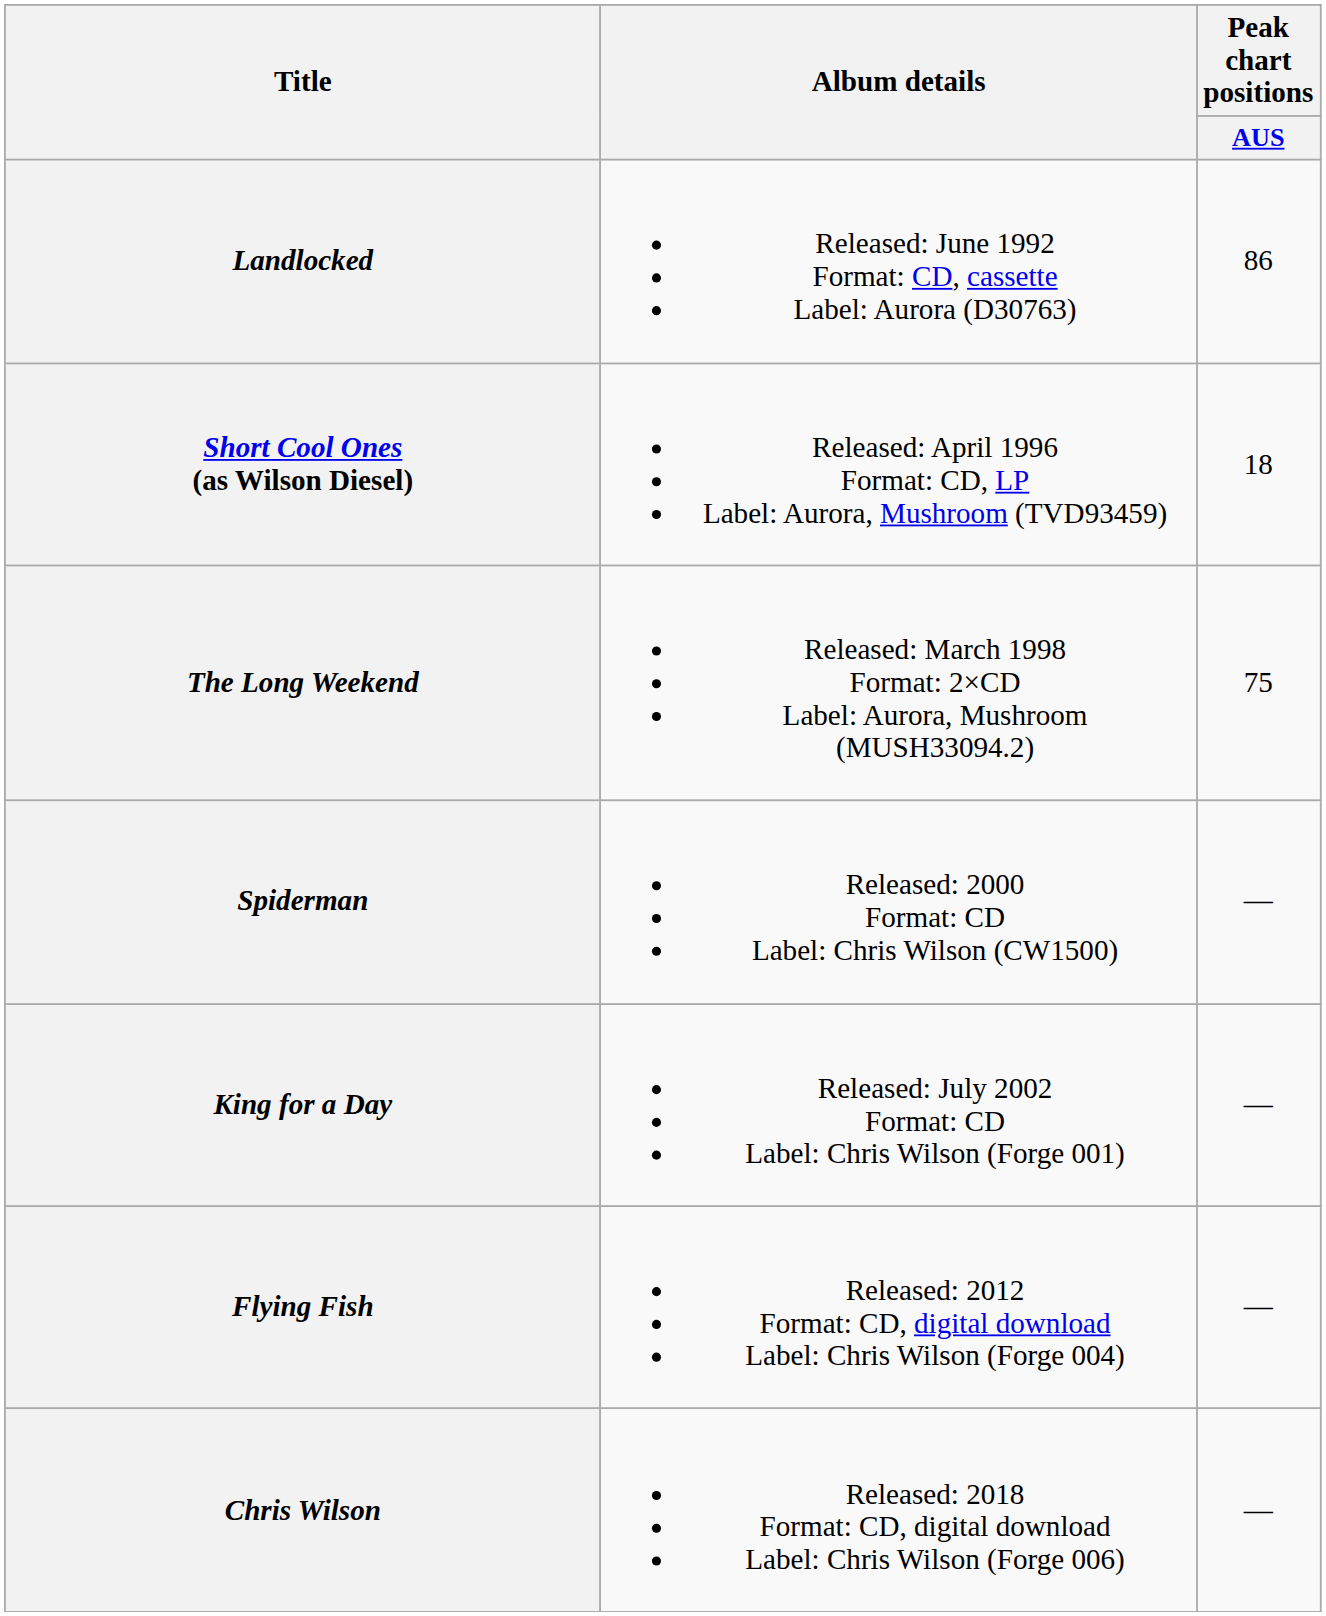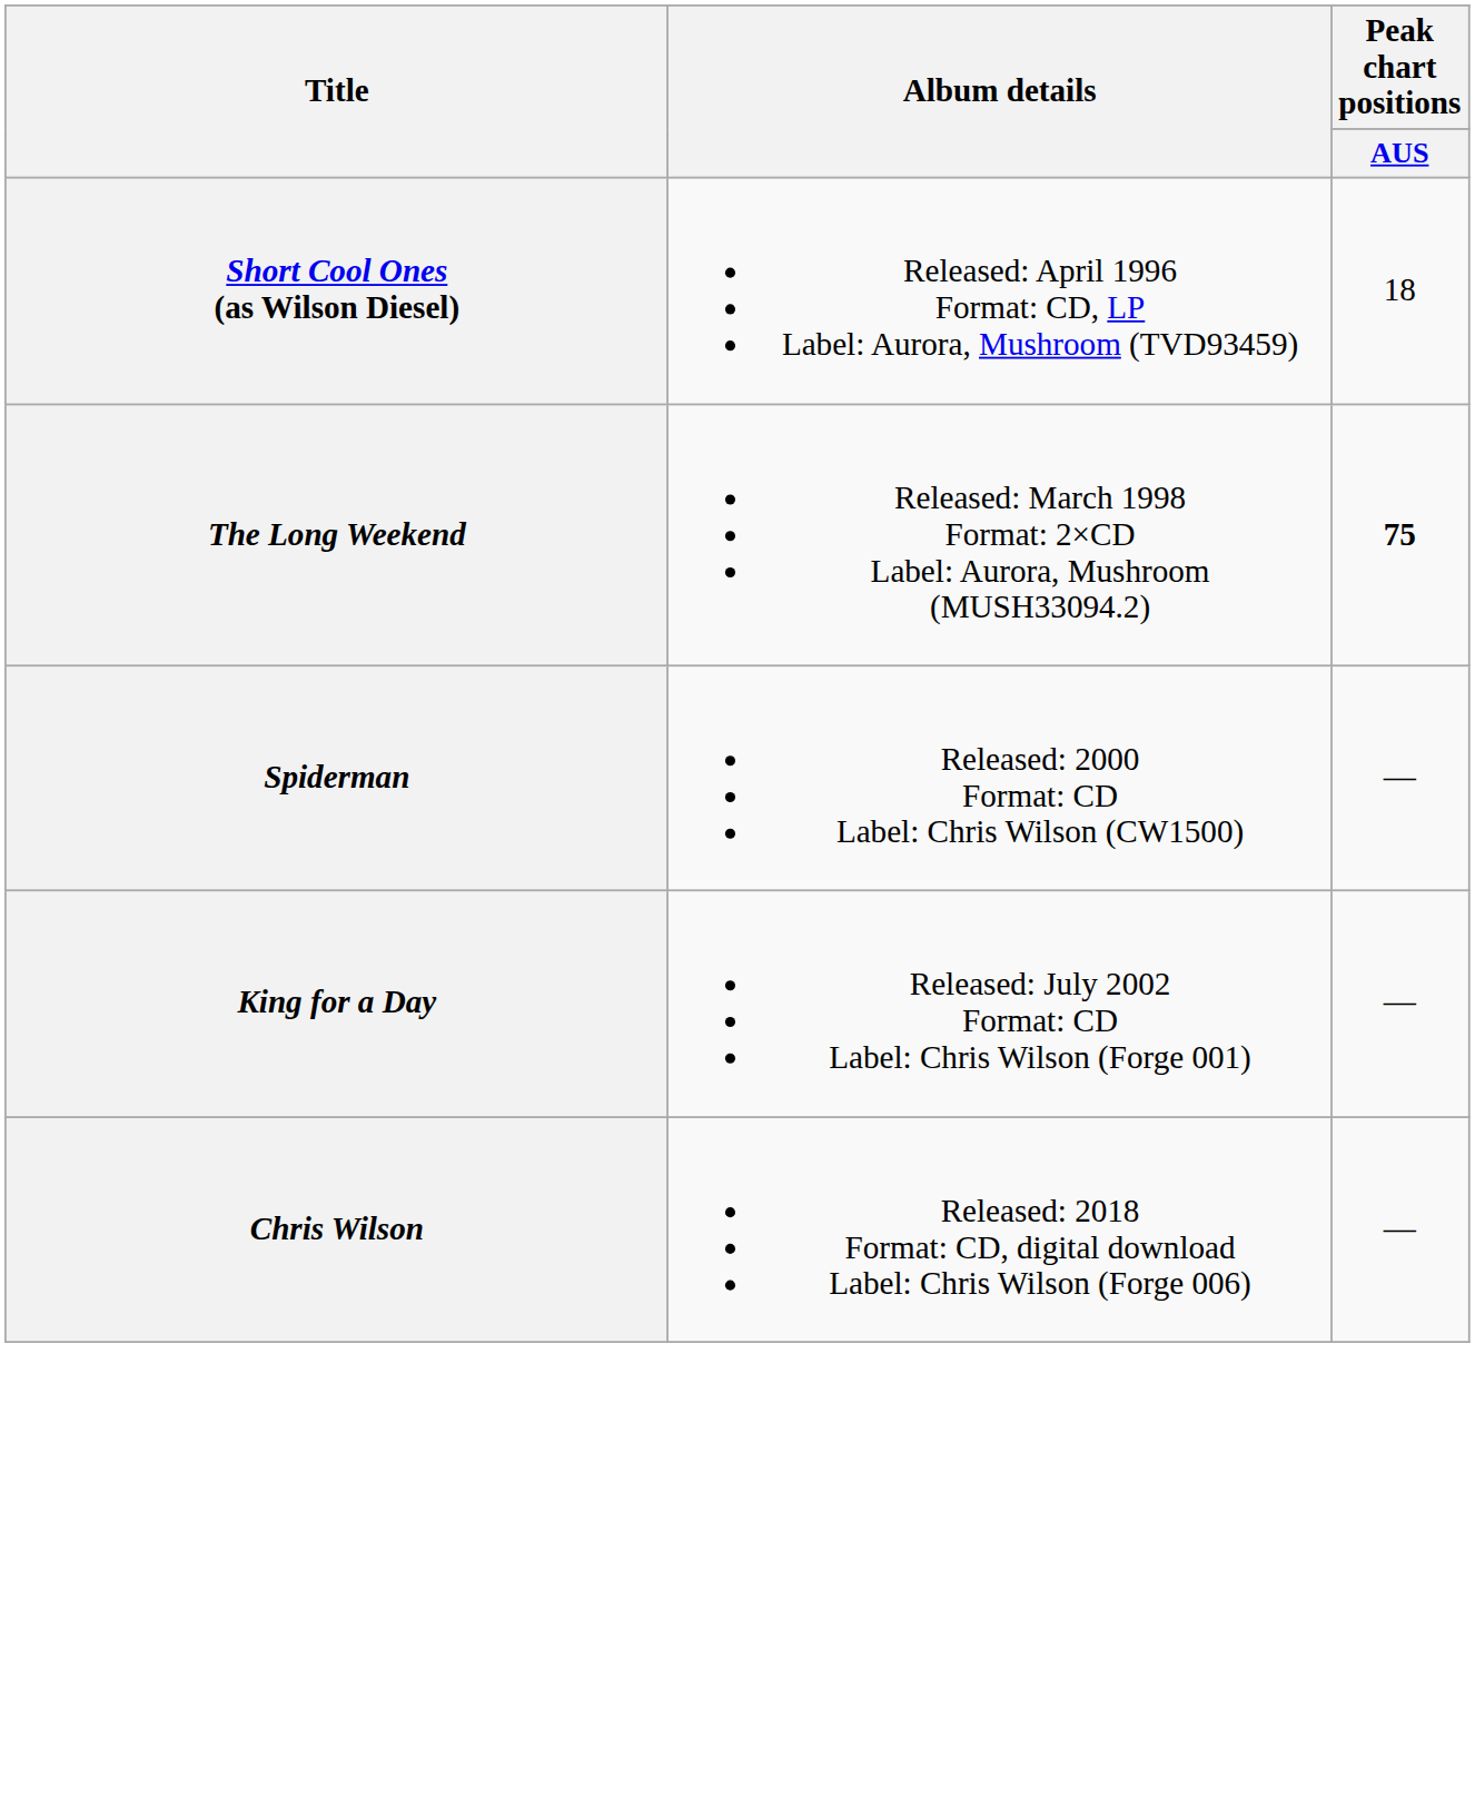 <table class="wikitable plainrowheaders" style="text-align:center;" border="1">
 <tr>
 <th scope="col" rowspan="2" style="width:20em;">Title</th>
 <th scope="col" rowspan="2" style="width:20em;">Album details</th>
 <th scope="col" colspan="1">Peak chart<br>positions</th>
 </tr>
 <tr>
 <th scope="col" style="width:3em; font-size:90%"><a href='#'>AUS</a><br></th>
 </tr>
 <tr>
-<th scope="row"><em>Landlocked</em></th>
-<td><br><ul><li>Released: June 1992</li><li>Format: <a href='#'>CD</a>, <a href='#'>cassette</a></li><li>Label: Aurora (D30763)</li></ul></td>
-<td>86</td>
-</tr>
-<tr>
 <th scope="row"><em><a href='#'>Short Cool Ones</a></em> <br> (as Wilson Diesel)</th>
 <td><br><ul><li>Released: April 1996</li><li>Format: CD, <a href='#'>LP</a></li><li>Label: Aurora, <a href='#'>Mushroom</a> (TVD93459)</li></ul></td>
 <td>18</td>
 </tr>
 <tr>
 <th scope="row"><em>The Long Weekend</em></th>
 <td><br><ul><li>Released: March 1998</li><li>Format: 2×CD</li><li>Label: Aurora, Mushroom (MUSH33094.2)</li></ul></td>
-<td>75</td>
+<td><strong>75</strong></td>
 </tr>
 <tr>
 <th scope="row"><em>Spiderman</em></th>
 <td><br><ul><li>Released: 2000</li><li>Format: CD</li><li>Label: Chris Wilson (CW1500)</li></ul></td>
 <td>—</td>
 </tr>
 <tr>
 <th scope="row"><em>King for a Day</em></th>
 <td><br><ul><li>Released: July 2002</li><li>Format: CD</li><li>Label: Chris Wilson (Forge 001)</li></ul></td>
 <td>—</td>
 </tr>
 <tr>
-<th scope="row"><em>Flying Fish</em></th>
-<td><br><ul><li>Released: 2012</li><li>Format: CD, <a href='#'>digital download</a></li><li>Label: Chris Wilson (Forge 004)</li></ul></td>
-<td>—</td>
-</tr>
-<tr>
 <th scope="row"><em>Chris Wilson</em></th>
 <td><br><ul><li>Released: 2018</li><li>Format: CD, digital download</li><li>Label: Chris Wilson (Forge 006)</li></ul></td>
 <td>—</td>
 </tr>
 </table>
